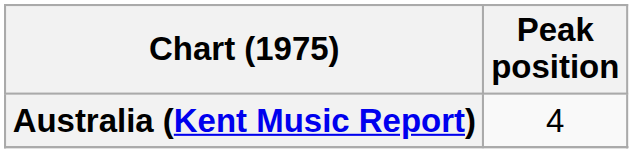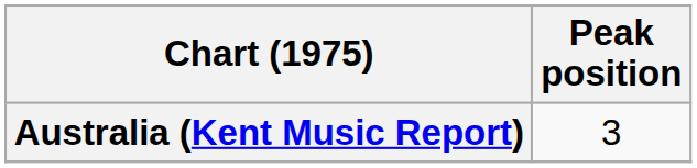 <table class="wikitable sortable plainrowheaders" style="text-align:center">
 <tr>
 <th>Chart (1975)</th>
 <th>Peak<br>position</th>
 </tr>
 <tr>
 <th scope="row">Australia (<a href='#'>Kent Music Report</a>)</th>
-<td>4</td>
+<td>3</td>
 </tr>
 <tr>
 </tr>
 <tr>
 </tr>
 <tr>
 </tr>
 <tr>
 </tr>
 <tr>
 </tr>
 <tr>
 </tr>
 <tr>
 </tr>
 <tr>
 </tr>
 <tr>
 </tr>
 </table>
